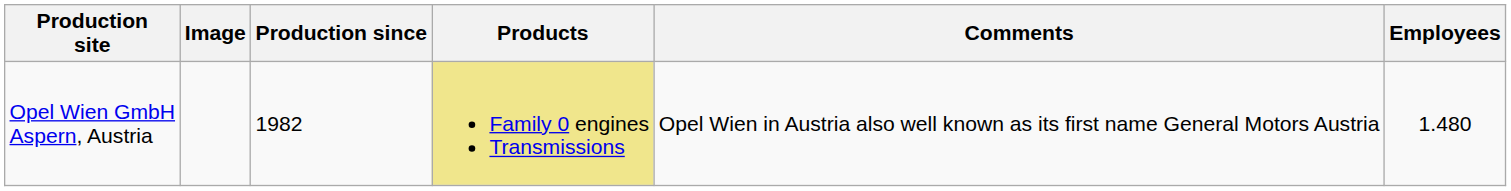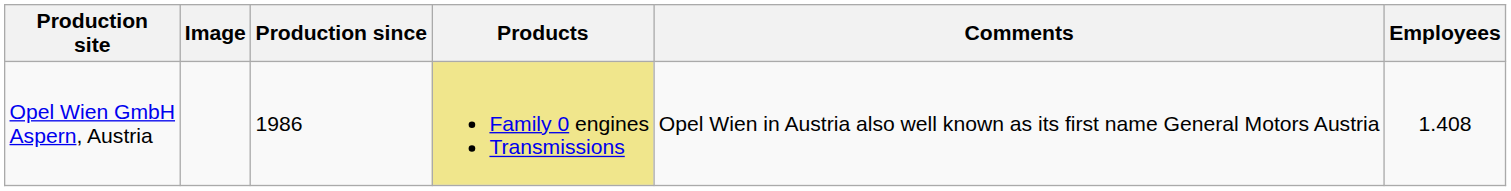 <table class="wikitable sortable">
 <tr class="background color5">
 <th>Production<br>site</th>
 <th>Image</th>
 <th>Production since</th>
 <th>Products</th>
 <th>Comments</th>
 <th>Employees</th>
 </tr>
 <tr>
 <td><a href='#'>Opel Wien GmbH</a><br><a href='#'>Aspern</a>, Austria</td>
 <td></td>
-<td>1982</td>
+<td>1986</td>
 <td style="background: khaki;"><br><ul><li><a href='#'>Family 0</a> engines</li><li><a href='#'>Transmissions</a></li></ul></td>
 <td>Opel Wien in Austria also well known as its first name General Motors Austria</td>
-<td style="text-align:center;">1.480</td>
+<td style="text-align:center;">1.408</td>
 </tr>
 </table>
